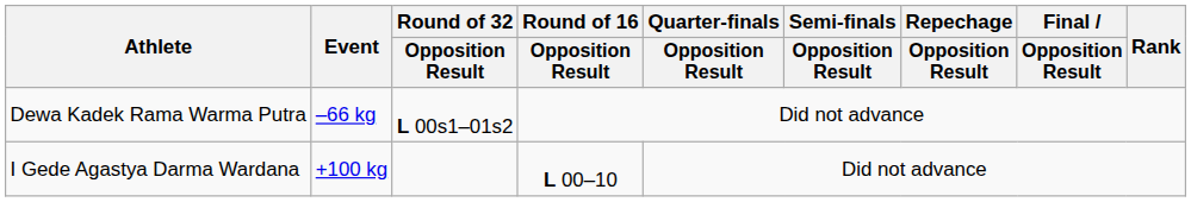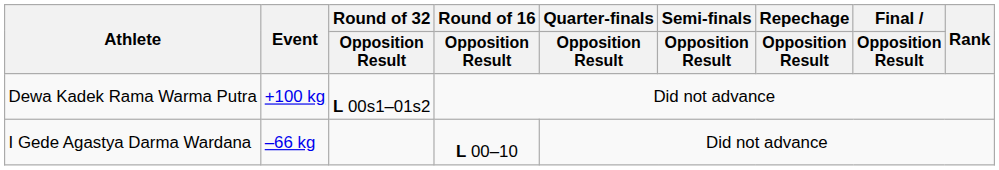 <table class=wikitable style=font-size:90%;text-align:center>
 <tr>
 <th rowspan="2">Athlete</th>
 <th rowspan="2">Event</th>
 <th>Round of 32</th>
 <th>Round of 16</th>
 <th>Quarter-finals</th>
 <th>Semi-finals</th>
 <th>Repechage</th>
 <th>Final / </th>
 <th rowspan=2>Rank</th>
 </tr>
 <tr style="font-size:95%">
 <th>Opposition<br>Result</th>
 <th>Opposition<br>Result</th>
 <th>Opposition<br>Result</th>
 <th>Opposition<br>Result</th>
 <th>Opposition<br>Result</th>
 <th>Opposition<br>Result</th>
 </tr>
 <tr>
 <td align="left">Dewa Kadek Rama Warma Putra</td>
-<td align="left"><a href='#'>–66 kg</a></td>
+<td align="left"><a href='#'>+100 kg</a></td>
 <td><br><strong>L</strong> 00s1–01s2</td>
 <td colspan="6">Did not advance</td>
 </tr>
 <tr>
 <td align="left">I Gede Agastya Darma Wardana</td>
-<td align="left"><a href='#'>+100 kg</a></td>
+<td align="left"><a href='#'>–66 kg</a></td>
 <td></td>
 <td><br><strong>L</strong> 00–10</td>
 <td colspan="5">Did not advance</td>
 </tr>
 </table>
